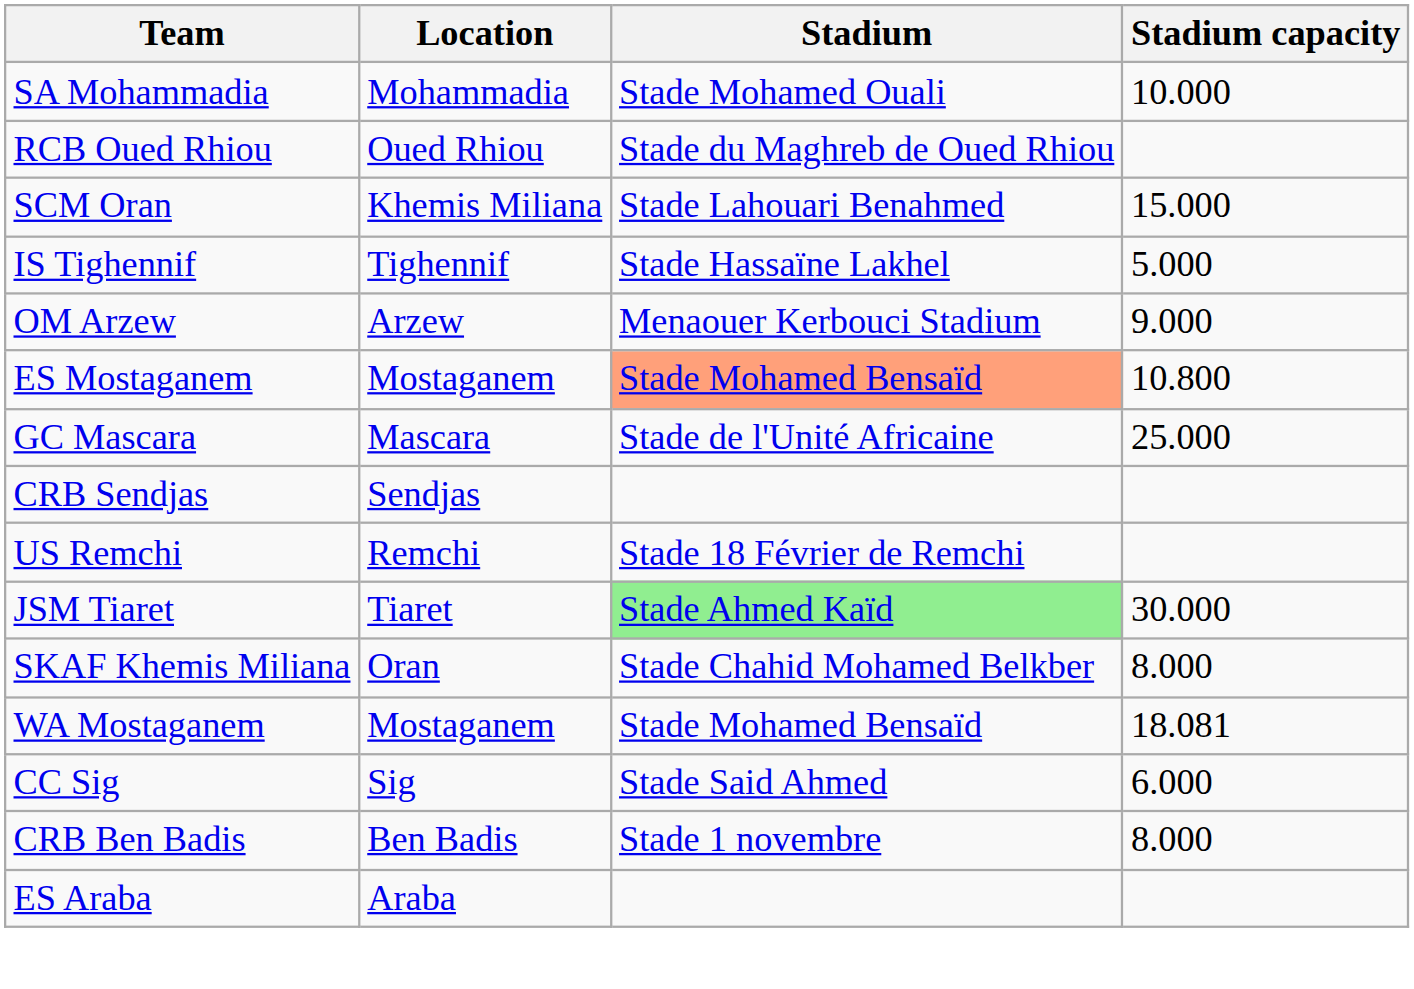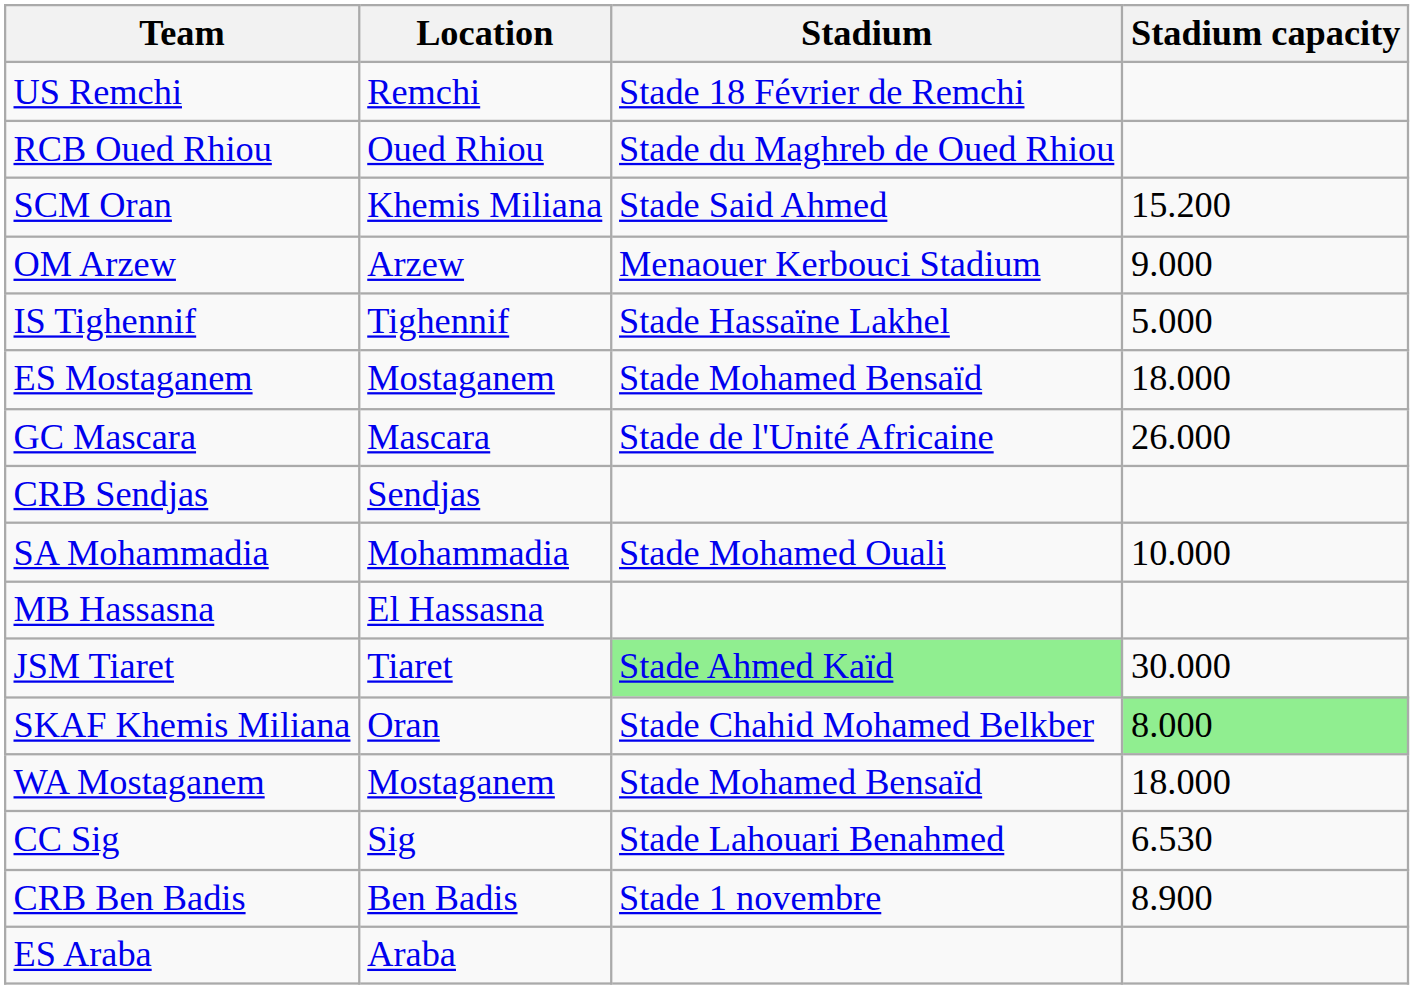 <table class="wikitable sortable">
 <tr>
 <th>Team</th>
 <th>Location</th>
 <th>Stadium</th>
 <th>Stadium capacity</th>
 </tr>
 <tr>
-<td><a href='#'>SA Mohammadia</a></td>
-<td><a href='#'>Mohammadia</a></td>
-<td><a href='#'>Stade Mohamed Ouali</a></td>
-<td>10.000</td>
+<td><a href='#'>US Remchi</a></td>
+<td><a href='#'>Remchi</a></td>
+<td><a href='#'>Stade 18 Février de Remchi</a></td>
+<td></td>
 </tr>
 <tr>
 <td><a href='#'>RCB Oued Rhiou</a></td>
 <td><a href='#'>Oued Rhiou</a></td>
 <td><a href='#'>Stade du Maghreb de Oued Rhiou</a></td>
 <td></td>
 </tr>
 <tr>
 <td><a href='#'>SCM Oran</a></td>
 <td><a href='#'>Khemis Miliana</a></td>
-<td><a href='#'>Stade Lahouari Benahmed</a></td>
-<td>15.000</td>
+<td><a href='#'>Stade Said Ahmed</a></td>
+<td>15.200</td>
+</tr>
+<tr>
+<td><a href='#'>OM Arzew</a></td>
+<td><a href='#'>Arzew</a></td>
+<td><a href='#'>Menaouer Kerbouci Stadium</a></td>
+<td>9.000</td>
 </tr>
 <tr>
 <td><a href='#'>IS Tighennif</a></td>
 <td><a href='#'>Tighennif</a></td>
 <td><a href='#'>Stade Hassaïne Lakhel</a></td>
 <td>5.000</td>
 </tr>
 <tr>
-<td><a href='#'>OM Arzew</a></td>
-<td><a href='#'>Arzew</a></td>
-<td><a href='#'>Menaouer Kerbouci Stadium</a></td>
-<td>9.000</td>
-</tr>
-<tr>
 <td><a href='#'>ES Mostaganem</a></td>
 <td><a href='#'>Mostaganem</a></td>
-<td style="background: lightsalmon;"><a href='#'>Stade Mohamed Bensaïd</a></td>
-<td>10.800</td>
+<td><a href='#'>Stade Mohamed Bensaïd</a></td>
+<td>18.000</td>
 </tr>
 <tr>
 <td><a href='#'>GC Mascara</a></td>
 <td><a href='#'>Mascara</a></td>
 <td><a href='#'>Stade de l'Unité Africaine</a></td>
-<td>25.000</td>
+<td>26.000</td>
 </tr>
 <tr>
 <td><a href='#'>CRB Sendjas</a></td>
 <td><a href='#'>Sendjas</a></td>
 <td></td>
 <td></td>
 </tr>
 <tr>
-<td><a href='#'>US Remchi</a></td>
-<td><a href='#'>Remchi</a></td>
-<td><a href='#'>Stade 18 Février de Remchi</a></td>
+<td><a href='#'>SA Mohammadia</a></td>
+<td><a href='#'>Mohammadia</a></td>
+<td><a href='#'>Stade Mohamed Ouali</a></td>
+<td>10.000</td>
+</tr>
+<tr>
+<td><a href='#'>MB Hassasna</a></td>
+<td><a href='#'>El Hassasna</a></td>
+<td></td>
 <td></td>
 </tr>
 <tr>
 <td><a href='#'>JSM Tiaret</a></td>
 <td><a href='#'>Tiaret</a></td>
 <td style="background: lightgreen;"><a href='#'>Stade Ahmed Kaïd</a></td>
 <td>30.000</td>
 </tr>
 <tr>
 <td><a href='#'>SKAF Khemis Miliana</a></td>
 <td><a href='#'>Oran</a></td>
 <td><a href='#'>Stade Chahid Mohamed Belkber</a></td>
-<td>8.000</td>
+<td style="background: lightgreen;">8.000</td>
 </tr>
 <tr>
 <td><a href='#'>WA Mostaganem</a></td>
 <td><a href='#'>Mostaganem</a></td>
 <td><a href='#'>Stade Mohamed Bensaïd</a></td>
-<td>18.081</td>
+<td>18.000</td>
 </tr>
 <tr>
 <td><a href='#'>CC Sig</a></td>
 <td><a href='#'>Sig</a></td>
-<td><a href='#'>Stade Said Ahmed</a></td>
-<td>6.000</td>
+<td><a href='#'>Stade Lahouari Benahmed</a></td>
+<td>6.530</td>
 </tr>
 <tr>
 <td><a href='#'>CRB Ben Badis</a></td>
 <td><a href='#'>Ben Badis</a></td>
 <td><a href='#'>Stade 1 novembre</a></td>
-<td>8.000</td>
+<td>8.900</td>
 </tr>
 <tr>
 <td><a href='#'>ES Araba</a></td>
 <td><a href='#'>Araba</a></td>
 <td></td>
 <td></td>
 </tr>
 </table>
